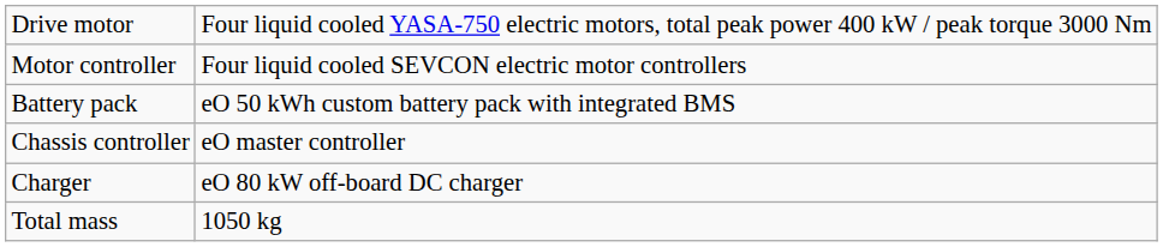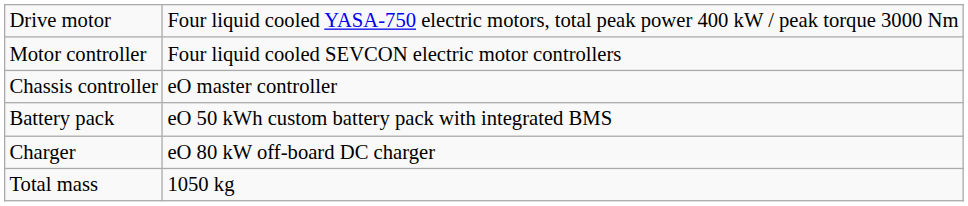 <table class="wikitable">
 <tr>
 <td>Drive motor</td>
 <td>Four liquid cooled <a href='#'>YASA-750</a> electric motors, total peak power 400 kW / peak torque 3000 Nm</td>
 </tr>
 <tr>
 <td>Motor controller</td>
 <td>Four liquid cooled SEVCON electric motor controllers</td>
 </tr>
 <tr>
+<td>Chassis controller</td>
+<td>eO master controller</td>
+</tr>
+<tr>
 <td>Battery pack</td>
 <td>eO 50 kWh custom battery pack with integrated BMS</td>
-</tr>
-<tr>
-<td>Chassis controller</td>
-<td>eO master controller</td>
 </tr>
 <tr>
 <td>Charger</td>
 <td>eO 80 kW off-board DC charger</td>
 </tr>
 <tr>
 <td>Total mass</td>
 <td>1050 kg</td>
 </tr>
 </table>
